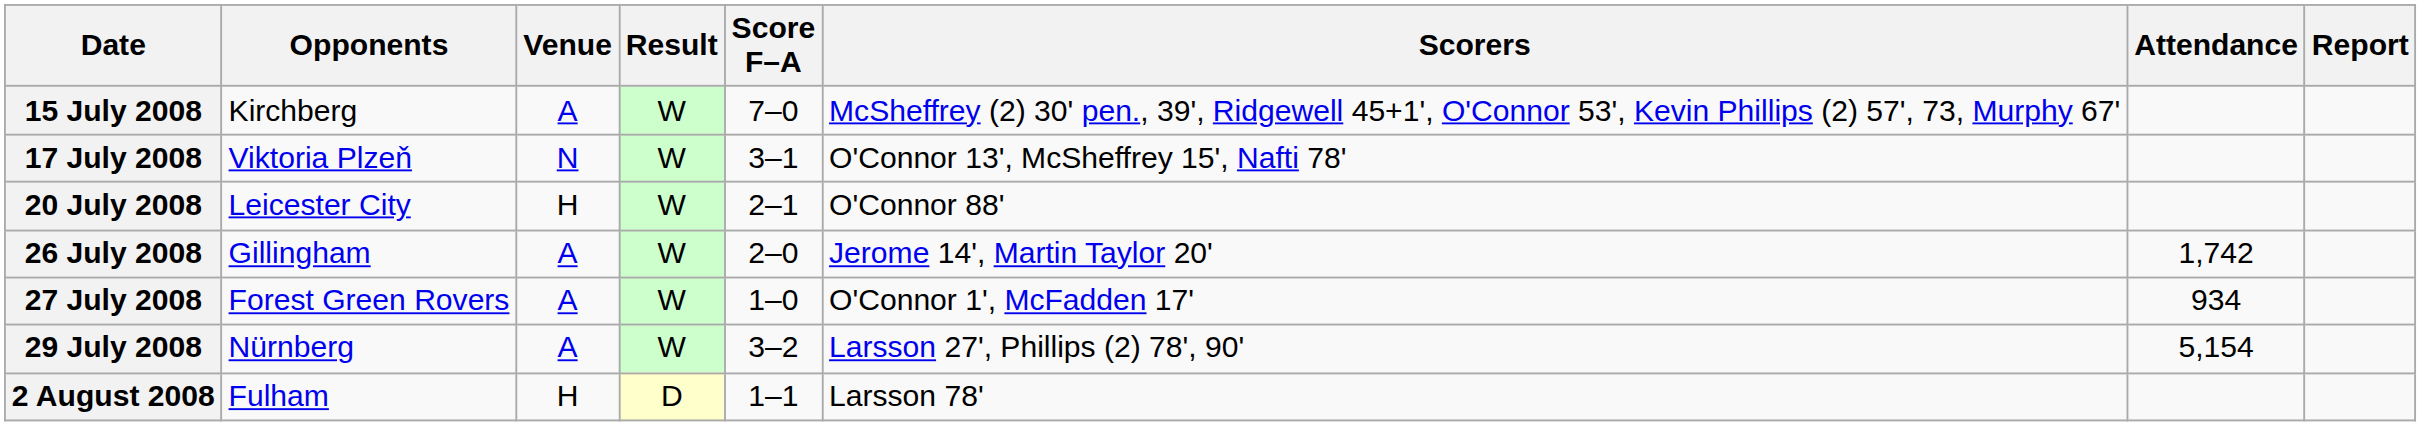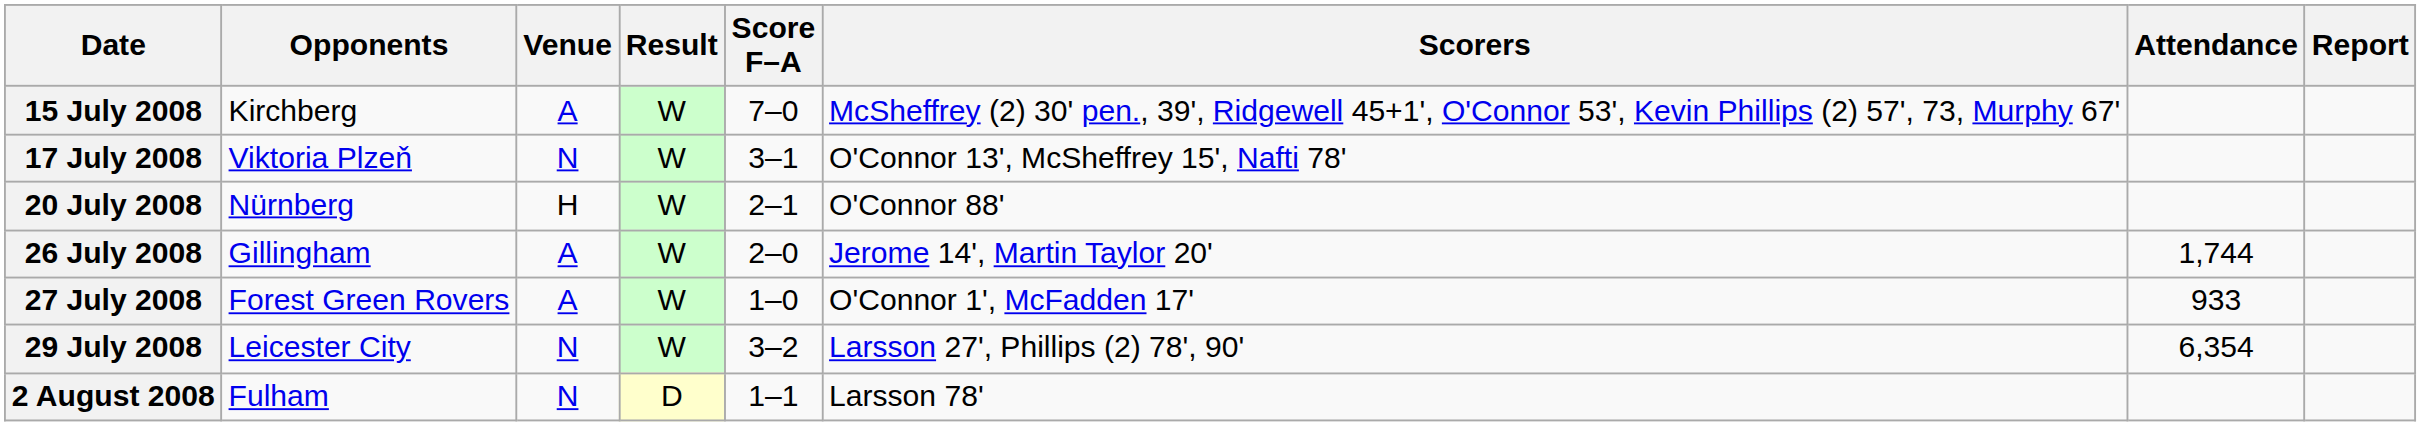 <table class="wikitable plainrowheaders" style="text-align:center">
 <tr>
 <th scope="col">Date</th>
 <th scope="col">Opponents</th>
 <th scope="col">Venue</th>
 <th scope="col">Result</th>
 <th scope="col">Score<br>F–A</th>
 <th scope="col">Scorers</th>
 <th scope="col">Attendance</th>
 <th scope="col">Report</th>
 </tr>
 <tr>
 <th scope="row">15 July 2008</th>
 <td align="left">Kirchberg</td>
 <td><a href='#'>A</a></td>
 <td style="background:#cfc">W</td>
 <td>7–0</td>
 <td align="left"><a href='#'>McSheffrey</a> (2) 30' <a href='#'>pen.</a>, 39', <a href='#'>Ridgewell</a> 45+1', <a href='#'>O'Connor</a> 53', <a href='#'>Kevin Phillips</a> (2) 57', 73, <a href='#'>Murphy</a> 67'</td>
 <td></td>
 <td></td>
 </tr>
 <tr>
 <th scope="row">17 July 2008</th>
 <td align="left"><a href='#'>Viktoria Plzeň</a></td>
 <td><a href='#'>N</a></td>
 <td style="background:#cfc">W</td>
 <td>3–1</td>
 <td align="left">O'Connor 13', McSheffrey 15', <a href='#'>Nafti</a> 78'</td>
 <td></td>
 <td></td>
 </tr>
 <tr>
 <th scope="row">20 July 2008</th>
-<td align="left"><a href='#'>Leicester City</a></td>
+<td align="left"><a href='#'>Nürnberg</a></td>
 <td>H</td>
 <td style="background:#cfc">W</td>
 <td>2–1</td>
 <td align="left">O'Connor 88'</td>
 <td></td>
 <td></td>
 </tr>
 <tr>
 <th scope="row">26 July 2008</th>
 <td align="left"><a href='#'>Gillingham</a></td>
 <td><a href='#'>A</a></td>
 <td style="background:#cfc">W</td>
 <td>2–0</td>
 <td align="left"><a href='#'>Jerome</a> 14', <a href='#'>Martin Taylor</a> 20'</td>
-<td>1,742</td>
+<td>1,744</td>
 <td></td>
 </tr>
 <tr>
 <th scope="row">27 July 2008</th>
 <td align="left"><a href='#'>Forest Green Rovers</a></td>
 <td><a href='#'>A</a></td>
 <td style="background:#cfc">W</td>
 <td>1–0</td>
 <td align="left">O'Connor 1', <a href='#'>McFadden</a> 17'</td>
-<td>934</td>
+<td>933</td>
 <td></td>
 </tr>
 <tr>
 <th scope="row">29 July 2008</th>
-<td align="left"><a href='#'>Nürnberg</a></td>
-<td><a href='#'>A</a></td>
+<td align="left"><a href='#'>Leicester City</a></td>
+<td><a href='#'>N</a></td>
 <td style="background:#cfc">W</td>
 <td>3–2</td>
 <td align="left"><a href='#'>Larsson</a> 27', Phillips (2) 78', 90'</td>
-<td>5,154</td>
+<td>6,354</td>
 <td></td>
 </tr>
 <tr>
 <th scope="row">2 August 2008</th>
 <td align="left"><a href='#'>Fulham</a></td>
-<td>H</td>
+<td><a href='#'>N</a></td>
 <td style="background:#ffc">D</td>
 <td>1–1</td>
 <td align="left">Larsson 78'</td>
 <td></td>
 <td></td>
 </tr>
 </table>
